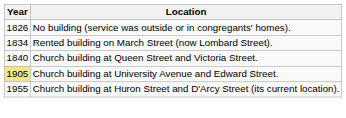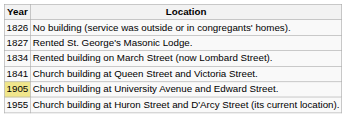 <table class="wikitable">
 <tr>
 <th>Year</th>
 <th>Location</th>
 </tr>
 <tr>
 <td>1826</td>
 <td>No building (service was outside or in congregants' homes).</td>
 </tr>
 <tr>
+<td>1827</td>
+<td>Rented St. George's Masonic Lodge.</td>
+</tr>
+<tr>
 <td>1834</td>
 <td>Rented building on March Street (now Lombard Street).</td>
 </tr>
 <tr>
-<td>1840</td>
+<td>1841</td>
 <td>Church building at Queen Street and Victoria Street.</td>
 </tr>
 <tr>
 <td style="background: khaki;">1905</td>
 <td>Church building at University Avenue and Edward Street.</td>
 </tr>
 <tr>
 <td>1955</td>
 <td>Church building at Huron Street and D'Arcy Street (its current location).</td>
 </tr>
 </table>
